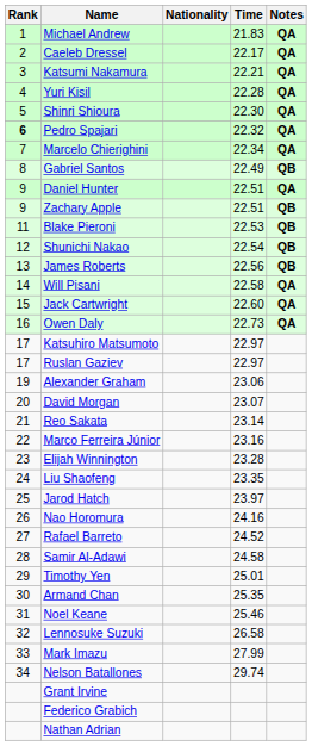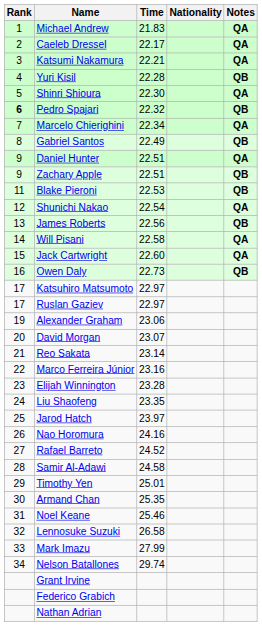 <table class="wikitable sortable" style="text-align:center">
 <tr>
 <th>Rank</th>
 <th>Name</th>
+<th>Time</th>
 <th>Nationality</th>
-<th>Time</th>
 <th>Notes</th>
 </tr>
 <tr bgcolor=ccffcc>
 <td>1</td>
 <td align=left><a href='#'>Michael Andrew</a></td>
+<td>21.83</td>
 <td align=left></td>
-<td>21.83</td>
 <td><strong>QA</strong></td>
 </tr>
 <tr bgcolor=ccffcc>
 <td>2</td>
 <td align=left><a href='#'>Caeleb Dressel</a></td>
+<td>22.17</td>
 <td align=left></td>
-<td>22.17</td>
 <td><strong>QA</strong></td>
 </tr>
 <tr bgcolor=ccffcc>
 <td>3</td>
 <td align=left><a href='#'>Katsumi Nakamura</a></td>
+<td>22.21</td>
 <td align=left></td>
-<td>22.21</td>
 <td><strong>QA</strong></td>
 </tr>
 <tr bgcolor=ccffcc>
 <td>4</td>
 <td align=left><a href='#'>Yuri Kisil</a></td>
+<td>22.28</td>
 <td align=left></td>
-<td>22.28</td>
-<td><strong>QA</strong></td>
+<td><strong>QB</strong></td>
 </tr>
 <tr bgcolor=ccffcc>
 <td>5</td>
 <td align=left><a href='#'>Shinri Shioura</a></td>
+<td>22.30</td>
 <td align=left></td>
-<td>22.30</td>
 <td><strong>QA</strong></td>
 </tr>
 <tr bgcolor=ccffcc>
 <td><strong>6</strong></td>
 <td align=left><a href='#'>Pedro Spajari</a></td>
+<td>22.32</td>
 <td align=left></td>
-<td>22.32</td>
-<td><strong>QA</strong></td>
+<td><strong>QB</strong></td>
 </tr>
 <tr bgcolor=ccffcc>
 <td>7</td>
 <td align=left><a href='#'>Marcelo Chierighini</a></td>
+<td>22.34</td>
 <td align=left></td>
-<td>22.34</td>
 <td><strong>QA</strong></td>
 </tr>
 <tr bgcolor=ddffdd>
 <td>8</td>
 <td align=left><a href='#'>Gabriel Santos</a></td>
+<td>22.49</td>
 <td align=left></td>
-<td>22.49</td>
 <td><strong>QB</strong></td>
 </tr>
 <tr bgcolor=ccffcc>
 <td>9</td>
 <td align=left><a href='#'>Daniel Hunter</a></td>
+<td>22.51</td>
 <td align=left></td>
-<td>22.51</td>
 <td><strong>QA</strong></td>
 </tr>
 <tr bgcolor=ddffdd>
 <td>9</td>
 <td align=left><a href='#'>Zachary Apple</a></td>
+<td>22.51</td>
 <td align=left></td>
-<td>22.51</td>
 <td><strong>QB</strong></td>
 </tr>
 <tr bgcolor=ddffdd>
 <td>11</td>
 <td align=left><a href='#'>Blake Pieroni</a></td>
+<td>22.53</td>
 <td align=left></td>
-<td>22.53</td>
 <td><strong>QB</strong></td>
 </tr>
 <tr bgcolor=ddffdd>
 <td>12</td>
 <td align=left><a href='#'>Shunichi Nakao</a></td>
+<td>22.54</td>
 <td align=left></td>
-<td>22.54</td>
-<td><strong>QB</strong></td>
+<td><strong>QA</strong></td>
 </tr>
 <tr bgcolor=ddffdd>
 <td>13</td>
 <td align=left><a href='#'>James Roberts</a></td>
+<td>22.56</td>
 <td align=left></td>
-<td>22.56</td>
 <td><strong>QB</strong></td>
 </tr>
 <tr bgcolor=ddffdd>
 <td>14</td>
 <td align=left><a href='#'>Will Pisani</a></td>
+<td>22.58</td>
 <td align=left></td>
-<td>22.58</td>
 <td><strong>QA</strong></td>
 </tr>
 <tr bgcolor=ddffdd>
 <td>15</td>
 <td align=left><a href='#'>Jack Cartwright</a></td>
+<td>22.60</td>
 <td align=left></td>
-<td>22.60</td>
 <td><strong>QA</strong></td>
 </tr>
 <tr bgcolor=ddffdd>
 <td>16</td>
 <td align=left><a href='#'>Owen Daly</a></td>
+<td>22.73</td>
 <td align=left></td>
-<td>22.73</td>
-<td><strong>QA</strong></td>
+<td><strong>QB</strong></td>
 </tr>
 <tr>
 <td>17</td>
 <td align=left><a href='#'>Katsuhiro Matsumoto</a></td>
+<td>22.97</td>
 <td align=left></td>
-<td>22.97</td>
 <td></td>
 </tr>
 <tr>
 <td>17</td>
 <td align=left><a href='#'>Ruslan Gaziev</a></td>
+<td>22.97</td>
 <td align=left></td>
-<td>22.97</td>
 <td></td>
 </tr>
 <tr>
 <td>19</td>
 <td align=left><a href='#'>Alexander Graham</a></td>
+<td>23.06</td>
 <td align=left></td>
-<td>23.06</td>
 <td></td>
 </tr>
 <tr>
 <td>20</td>
 <td align=left><a href='#'>David Morgan</a></td>
+<td>23.07</td>
 <td align=left></td>
-<td>23.07</td>
 <td></td>
 </tr>
 <tr>
 <td>21</td>
 <td align=left><a href='#'>Reo Sakata</a></td>
+<td>23.14</td>
 <td align=left></td>
-<td>23.14</td>
 <td></td>
 </tr>
 <tr>
 <td>22</td>
 <td align=left><a href='#'>Marco Ferreira Júnior</a></td>
+<td>23.16</td>
 <td align=left></td>
-<td>23.16</td>
 <td></td>
 </tr>
 <tr>
 <td>23</td>
 <td align=left><a href='#'>Elijah Winnington</a></td>
+<td>23.28</td>
 <td align=left></td>
-<td>23.28</td>
 <td></td>
 </tr>
 <tr>
 <td>24</td>
 <td align=left><a href='#'>Liu Shaofeng</a></td>
+<td>23.35</td>
 <td align=left></td>
-<td>23.35</td>
 <td></td>
 </tr>
 <tr>
 <td>25</td>
 <td align=left><a href='#'>Jarod Hatch</a></td>
+<td>23.97</td>
 <td align=left></td>
-<td>23.97</td>
 <td></td>
 </tr>
 <tr>
 <td>26</td>
 <td align=left><a href='#'>Nao Horomura</a></td>
+<td>24.16</td>
 <td align=left></td>
-<td>24.16</td>
 <td></td>
 </tr>
 <tr>
 <td>27</td>
 <td align=left><a href='#'>Rafael Barreto</a></td>
+<td>24.52</td>
 <td align=left></td>
-<td>24.52</td>
 <td></td>
 </tr>
 <tr>
 <td>28</td>
 <td align=left><a href='#'>Samir Al-Adawi</a></td>
+<td>24.58</td>
 <td align=left></td>
-<td>24.58</td>
 <td></td>
 </tr>
 <tr>
 <td>29</td>
 <td align=left><a href='#'>Timothy Yen</a></td>
+<td>25.01</td>
 <td align=left></td>
-<td>25.01</td>
 <td></td>
 </tr>
 <tr>
 <td>30</td>
 <td align=left><a href='#'>Armand Chan</a></td>
+<td>25.35</td>
 <td align=left></td>
-<td>25.35</td>
 <td></td>
 </tr>
 <tr>
 <td>31</td>
 <td align=left><a href='#'>Noel Keane</a></td>
+<td>25.46</td>
 <td align=left></td>
-<td>25.46</td>
 <td></td>
 </tr>
 <tr>
 <td>32</td>
 <td align=left><a href='#'>Lennosuke Suzuki</a></td>
+<td>26.58</td>
 <td align=left></td>
-<td>26.58</td>
 <td></td>
 </tr>
 <tr>
 <td>33</td>
 <td align=left><a href='#'>Mark Imazu</a></td>
+<td>27.99</td>
 <td align=left></td>
-<td>27.99</td>
 <td></td>
 </tr>
 <tr>
 <td>34</td>
 <td align=left><a href='#'>Nelson Batallones</a></td>
+<td>29.74</td>
 <td align=left></td>
-<td>29.74</td>
 <td></td>
 </tr>
 <tr>
 <td></td>
 <td align=left><a href='#'>Grant Irvine</a></td>
+<td></td>
 <td align=left></td>
-<td></td>
 <td></td>
 </tr>
 <tr>
 <td></td>
 <td align=left><a href='#'>Federico Grabich</a></td>
+<td></td>
 <td align=left></td>
-<td></td>
 <td></td>
 </tr>
 <tr>
 <td></td>
 <td align=left><a href='#'>Nathan Adrian</a></td>
+<td></td>
 <td align=left></td>
-<td></td>
 <td></td>
 </tr>
 </table>
